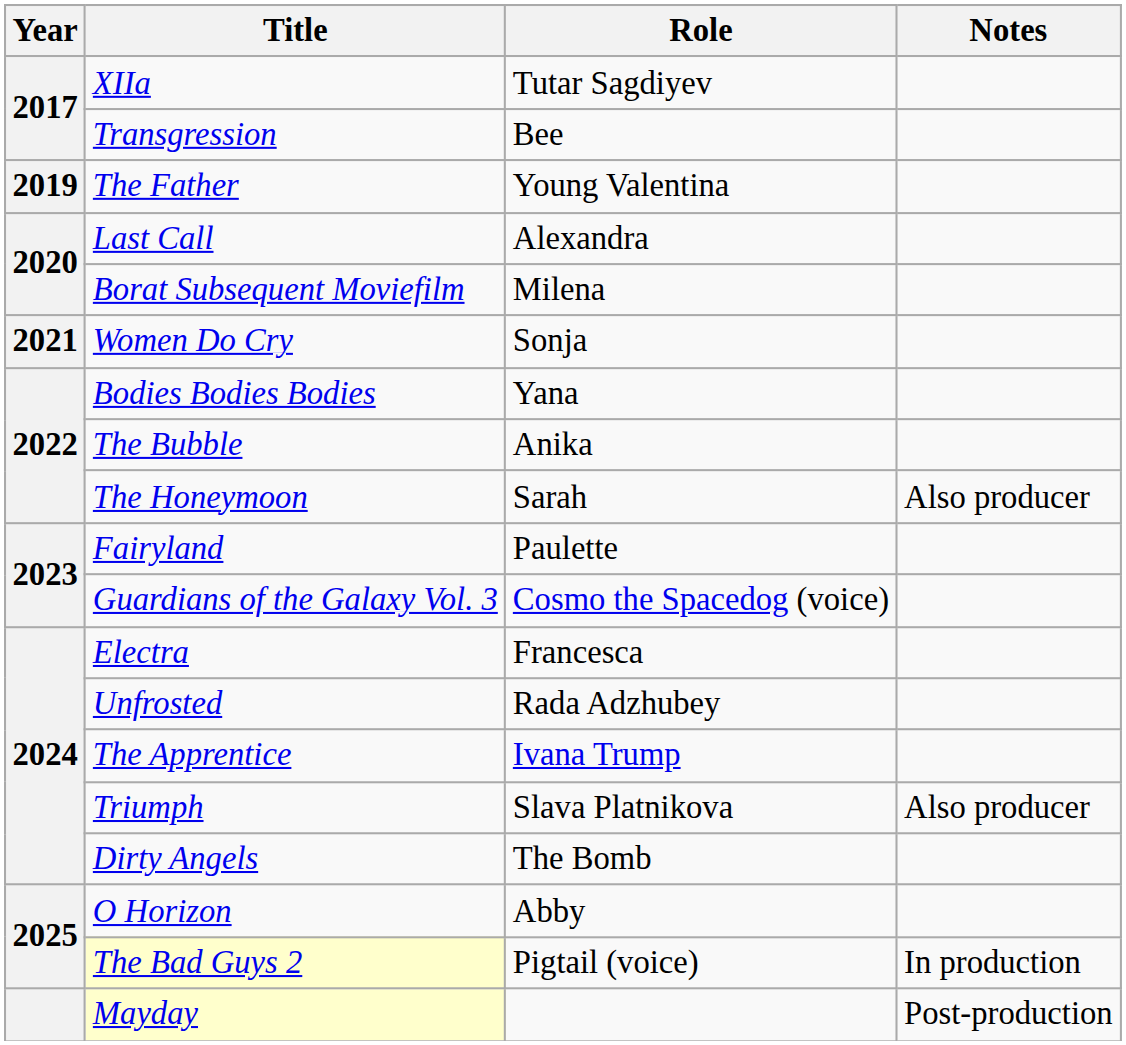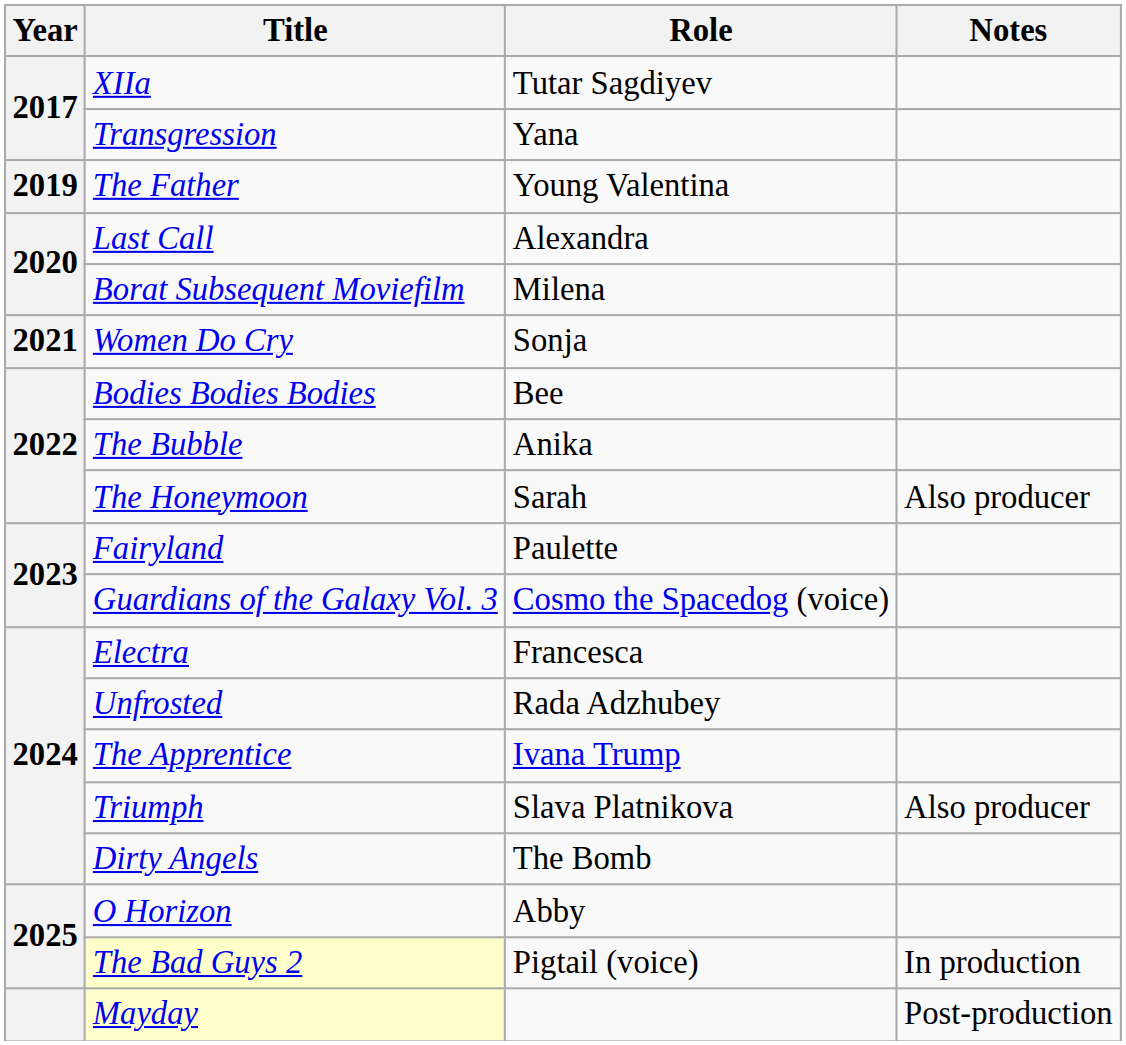 <table class="wikitable sortable plainrowheaders">
 <tr>
 <th scope="col">Year</th>
 <th scope="col">Title</th>
 <th scope="col" class="unsortable">Role</th>
 <th scope="col" class="unsortable">Notes</th>
 </tr>
 <tr>
 <th scope=row rowspan="2">2017</th>
 <td><em><a href='#'>XIIa</a></em></td>
 <td>Tutar Sagdiyev</td>
 <td></td>
 </tr>
 <tr>
 <td><em><a href='#'>Transgression</a></em></td>
-<td>Bee</td>
+<td>Yana</td>
 <td></td>
 </tr>
 <tr>
 <th scope=row>2019</th>
 <td data-sort-value="Father, The"><em><a href='#'>The Father</a></em></td>
 <td>Young Valentina</td>
 <td></td>
 </tr>
 <tr>
 <th scope=row rowspan="2">2020</th>
 <td><em><a href='#'>Last Call</a></em></td>
 <td>Alexandra</td>
 <td></td>
 </tr>
 <tr>
 <td><em><a href='#'>Borat Subsequent Moviefilm</a></em></td>
 <td>Milena</td>
 <td></td>
 </tr>
 <tr>
 <th scope=row>2021</th>
 <td><em><a href='#'>Women Do Cry</a></em></td>
 <td>Sonja</td>
 <td></td>
 </tr>
 <tr>
 <th scope=row rowspan="3">2022</th>
 <td><em><a href='#'>Bodies Bodies Bodies</a></em></td>
-<td>Yana</td>
+<td>Bee</td>
 <td></td>
 </tr>
 <tr>
 <td data-sort-value="Bubble, The"><em><a href='#'>The Bubble</a></em></td>
 <td>Anika</td>
 <td></td>
 </tr>
 <tr>
 <td data-sort-value="Honeymoon, The"><em><a href='#'>The Honeymoon</a></em></td>
 <td>Sarah</td>
 <td>Also producer</td>
 </tr>
 <tr>
 <th scope=row rowspan="2">2023</th>
 <td><em><a href='#'>Fairyland</a></em></td>
 <td>Paulette</td>
 <td></td>
 </tr>
 <tr>
 <td><em><a href='#'>Guardians of the Galaxy Vol. 3</a></em></td>
 <td><a href='#'>Cosmo the Spacedog</a> (voice)</td>
 <td></td>
 </tr>
 <tr>
 <th scope=row rowspan="5">2024</th>
 <td><em><a href='#'>Electra</a></em></td>
 <td>Francesca</td>
 <td></td>
 </tr>
 <tr>
 <td><em><a href='#'>Unfrosted</a></em></td>
 <td>Rada Adzhubey</td>
 <td></td>
 </tr>
 <tr>
 <td><em><a href='#'>The Apprentice</a></em></td>
 <td><a href='#'>Ivana Trump</a></td>
 <td></td>
 </tr>
 <tr>
 <td><em><a href='#'>Triumph</a></em></td>
 <td>Slava Platnikova</td>
 <td>Also producer</td>
 </tr>
 <tr>
 <td><em><a href='#'>Dirty Angels</a></em></td>
 <td>The Bomb</td>
 <td></td>
 </tr>
 <tr>
 <th scope=row rowspan="2">2025</th>
 <td><em><a href='#'>O Horizon</a></em></td>
 <td>Abby</td>
 <td></td>
 </tr>
 <tr>
 <td style="background:#FFC"><em><a href='#'>The Bad Guys 2</a></em> </td>
 <td>Pigtail (voice)</td>
 <td>In production</td>
 </tr>
 <tr>
 <th scope=row></th>
 <td style="background:#FFC"><em><a href='#'>Mayday</a></em> </td>
 <td></td>
 <td>Post-production</td>
 </tr>
 </table>
